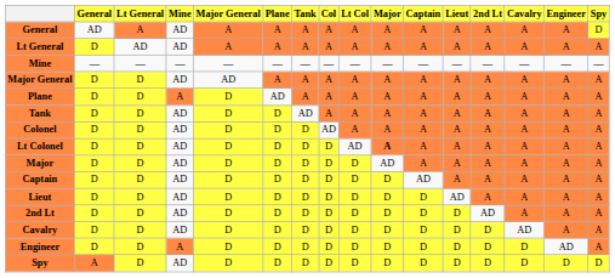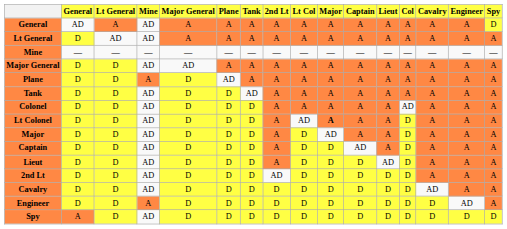 <table class="wikitable" style="font-size:80%;text-align:center;">
 <tr>
 <th></th>
 <th style="background:#ff4;">General</th>
 <th style="background:#ff4;">Lt General</th>
 <th style="background:#ff4;">Mine</th>
 <th style="background:#ff4;">Major General</th>
 <th style="background:#ff4;">Plane</th>
 <th style="background:#ff4;">Tank</th>
-<th style="background:#ff4;">Col</th>
+<th style="background:#ff4;">2nd Lt</th>
 <th style="background:#ff4;">Lt Col</th>
 <th style="background:#ff4;">Major</th>
 <th style="background:#ff4;">Captain</th>
 <th style="background:#ff4;">Lieut</th>
-<th style="background:#ff4;">2nd Lt</th>
+<th style="background:#ff4;">Col</th>
 <th style="background:#ff4;">Cavalry</th>
 <th style="background:#ff4;">Engineer</th>
 <th style="background:#ff4;">Spy</th>
 </tr>
 <tr>
 <th style="background:#f84;">General</th>
 <td>AD</td>
 <td style="background:#f84;">A</td>
 <td>AD</td>
 <td style="background:#f84;">A</td>
 <td style="background:#f84;">A</td>
 <td style="background:#f84;">A</td>
 <td style="background:#f84;">A</td>
 <td style="background:#f84;">A</td>
 <td style="background:#f84;">A</td>
 <td style="background:#f84;">A</td>
 <td style="background:#f84;">A</td>
 <td style="background:#f84;">A</td>
 <td style="background:#f84;">A</td>
 <td style="background:#f84;">A</td>
 <td style="background:#ff4;">D</td>
 </tr>
 <tr>
 <th style="background:#f84;">Lt General</th>
 <td style="background:#ff4;">D</td>
 <td>AD</td>
 <td>AD</td>
 <td style="background:#f84;">A</td>
 <td style="background:#f84;">A</td>
 <td style="background:#f84;">A</td>
 <td style="background:#f84;">A</td>
 <td style="background:#f84;">A</td>
 <td style="background:#f84;">A</td>
 <td style="background:#f84;">A</td>
 <td style="background:#f84;">A</td>
 <td style="background:#f84;">A</td>
 <td style="background:#f84;">A</td>
 <td style="background:#f84;">A</td>
 <td style="background:#f84;">A</td>
 </tr>
 <tr>
 <th style="background:#f84;">Mine</th>
 <td>—</td>
 <td>—</td>
 <td>—</td>
 <td>—</td>
 <td>—</td>
 <td>—</td>
 <td>—</td>
 <td>—</td>
 <td>—</td>
 <td>—</td>
 <td>—</td>
 <td>—</td>
 <td>—</td>
 <td>—</td>
 <td>—</td>
 </tr>
 <tr>
 <th style="background:#f84;">Major General</th>
 <td style="background:#ff4;">D</td>
 <td style="background:#ff4;">D</td>
 <td>AD</td>
 <td>AD</td>
 <td style="background:#f84;">A</td>
 <td style="background:#f84;">A</td>
 <td style="background:#f84;">A</td>
 <td style="background:#f84;">A</td>
 <td style="background:#f84;">A</td>
 <td style="background:#f84;">A</td>
 <td style="background:#f84;">A</td>
 <td style="background:#f84;">A</td>
 <td style="background:#f84;">A</td>
 <td style="background:#f84;">A</td>
 <td style="background:#f84;">A</td>
 </tr>
 <tr>
 <th style="background:#f84;">Plane</th>
 <td style="background:#ff4;">D</td>
 <td style="background:#ff4;">D</td>
 <td style="background:#f84;">A</td>
 <td style="background:#ff4;">D</td>
 <td>AD</td>
 <td style="background:#f84;">A</td>
 <td style="background:#f84;">A</td>
 <td style="background:#f84;">A</td>
 <td style="background:#f84;">A</td>
 <td style="background:#f84;">A</td>
 <td style="background:#f84;">A</td>
 <td style="background:#f84;">A</td>
 <td style="background:#f84;">A</td>
 <td style="background:#f84;">A</td>
 <td style="background:#f84;">A</td>
 </tr>
 <tr>
 <th style="background:#f84;">Tank</th>
 <td style="background:#ff4;">D</td>
 <td style="background:#ff4;">D</td>
 <td>AD</td>
 <td style="background:#ff4;">D</td>
 <td style="background:#ff4;">D</td>
 <td>AD</td>
 <td style="background:#f84;">A</td>
 <td style="background:#f84;">A</td>
 <td style="background:#f84;">A</td>
 <td style="background:#f84;">A</td>
 <td style="background:#f84;">A</td>
 <td style="background:#f84;">A</td>
 <td style="background:#f84;">A</td>
 <td style="background:#f84;">A</td>
 <td style="background:#f84;">A</td>
 </tr>
 <tr>
 <th style="background:#f84;">Colonel</th>
 <td style="background:#ff4;">D</td>
 <td style="background:#ff4;">D</td>
 <td>AD</td>
 <td style="background:#ff4;">D</td>
 <td style="background:#ff4;">D</td>
 <td style="background:#ff4;">D</td>
-<td>AD</td>
 <td style="background:#f84;">A</td>
 <td style="background:#f84;">A</td>
 <td style="background:#f84;">A</td>
 <td style="background:#f84;">A</td>
 <td style="background:#f84;">A</td>
+<td>AD</td>
 <td style="background:#f84;">A</td>
 <td style="background:#f84;">A</td>
 <td style="background:#f84;">A</td>
 </tr>
 <tr>
 <th style="background:#f84;">Lt Colonel</th>
 <td style="background:#ff4;">D</td>
 <td style="background:#ff4;">D</td>
 <td>AD</td>
 <td style="background:#ff4;">D</td>
 <td style="background:#ff4;">D</td>
 <td style="background:#ff4;">D</td>
-<td style="background:#ff4;">D</td>
+<td style="background:#f84;">A</td>
 <td>AD</td>
 <td style="background:#f84;"><strong>A</strong></td>
 <td style="background:#f84;">A</td>
 <td style="background:#f84;">A</td>
-<td style="background:#f84;">A</td>
+<td style="background:#ff4;">D</td>
 <td style="background:#f84;">A</td>
 <td style="background:#f84;">A</td>
 <td style="background:#f84;">A</td>
 </tr>
 <tr>
 <th style="background:#f84;">Major</th>
 <td style="background:#ff4;">D</td>
 <td style="background:#ff4;">D</td>
 <td>AD</td>
 <td style="background:#ff4;">D</td>
 <td style="background:#ff4;">D</td>
 <td style="background:#ff4;">D</td>
-<td style="background:#ff4;">D</td>
+<td style="background:#f84;">A</td>
 <td style="background:#ff4;">D</td>
 <td>AD</td>
 <td style="background:#f84;">A</td>
 <td style="background:#f84;">A</td>
-<td style="background:#f84;">A</td>
+<td style="background:#ff4;">D</td>
 <td style="background:#f84;">A</td>
 <td style="background:#f84;">A</td>
 <td style="background:#f84;">A</td>
 </tr>
 <tr>
 <th style="background:#f84;">Captain</th>
 <td style="background:#ff4;">D</td>
 <td style="background:#ff4;">D</td>
 <td>AD</td>
 <td style="background:#ff4;">D</td>
 <td style="background:#ff4;">D</td>
 <td style="background:#ff4;">D</td>
-<td style="background:#ff4;">D</td>
+<td style="background:#f84;">A</td>
 <td style="background:#ff4;">D</td>
 <td style="background:#ff4;">D</td>
 <td>AD</td>
 <td style="background:#f84;">A</td>
-<td style="background:#f84;">A</td>
+<td style="background:#ff4;">D</td>
 <td style="background:#f84;">A</td>
 <td style="background:#f84;">A</td>
 <td style="background:#f84;">A</td>
 </tr>
 <tr>
 <th style="background:#f84;">Lieut</th>
 <td style="background:#ff4;">D</td>
 <td style="background:#ff4;">D</td>
 <td>AD</td>
 <td style="background:#ff4;">D</td>
 <td style="background:#ff4;">D</td>
 <td style="background:#ff4;">D</td>
-<td style="background:#ff4;">D</td>
+<td style="background:#f84;">A</td>
 <td style="background:#ff4;">D</td>
 <td style="background:#ff4;">D</td>
 <td style="background:#ff4;">D</td>
 <td>AD</td>
-<td style="background:#f84;">A</td>
+<td style="background:#ff4;">D</td>
 <td style="background:#f84;">A</td>
 <td style="background:#f84;">A</td>
 <td style="background:#f84;">A</td>
 </tr>
 <tr>
 <th style="background:#f84;">2nd Lt</th>
 <td style="background:#ff4;">D</td>
 <td style="background:#ff4;">D</td>
 <td>AD</td>
 <td style="background:#ff4;">D</td>
 <td style="background:#ff4;">D</td>
 <td style="background:#ff4;">D</td>
+<td>AD</td>
 <td style="background:#ff4;">D</td>
 <td style="background:#ff4;">D</td>
 <td style="background:#ff4;">D</td>
 <td style="background:#ff4;">D</td>
 <td style="background:#ff4;">D</td>
-<td>AD</td>
 <td style="background:#f84;">A</td>
 <td style="background:#f84;">A</td>
 <td style="background:#f84;">A</td>
 </tr>
 <tr>
 <th style="background:#f84;">Cavalry</th>
 <td style="background:#ff4;">D</td>
 <td style="background:#ff4;">D</td>
 <td>AD</td>
 <td style="background:#ff4;">D</td>
 <td style="background:#ff4;">D</td>
 <td style="background:#ff4;">D</td>
 <td style="background:#ff4;">D</td>
 <td style="background:#ff4;">D</td>
 <td style="background:#ff4;">D</td>
 <td style="background:#ff4;">D</td>
 <td style="background:#ff4;">D</td>
 <td style="background:#ff4;">D</td>
 <td>AD</td>
 <td style="background:#f84;">A</td>
 <td style="background:#f84;">A</td>
 </tr>
 <tr>
 <th style="background:#f84;">Engineer</th>
 <td style="background:#ff4;">D</td>
 <td style="background:#ff4;">D</td>
 <td style="background:#f84;">A</td>
 <td style="background:#ff4;">D</td>
 <td style="background:#ff4;">D</td>
 <td style="background:#ff4;">D</td>
 <td style="background:#ff4;">D</td>
 <td style="background:#ff4;">D</td>
 <td style="background:#ff4;">D</td>
 <td style="background:#ff4;">D</td>
 <td style="background:#ff4;">D</td>
 <td style="background:#ff4;">D</td>
 <td style="background:#ff4;">D</td>
 <td>AD</td>
 <td style="background:#f84;">A</td>
 </tr>
 <tr>
 <th style="background:#f84;">Spy</th>
 <td style="background:#f84;">A</td>
 <td style="background:#ff4;">D</td>
 <td>AD</td>
 <td style="background:#ff4;">D</td>
 <td style="background:#ff4;">D</td>
 <td style="background:#ff4;">D</td>
 <td style="background:#ff4;">D</td>
 <td style="background:#ff4;">D</td>
 <td style="background:#ff4;">D</td>
 <td style="background:#ff4;">D</td>
 <td style="background:#ff4;">D</td>
 <td style="background:#ff4;">D</td>
 <td style="background:#ff4;">D</td>
 <td style="background:#ff4;">D</td>
 <td style="background:#ff4;">D</td>
 </tr>
 </table>
